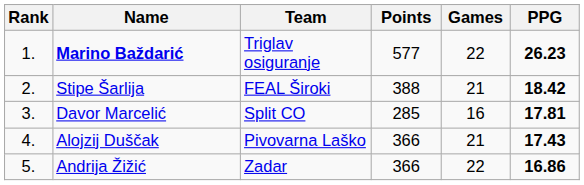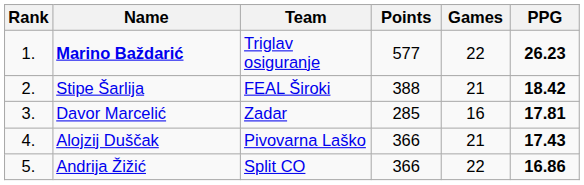 <table class="wikitable" style="text-align: center;">
 <tr>
 <th>Rank</th>
 <th width="175">Name</th>
 <th width="120">Team</th>
 <th width="60">Points</th>
 <th width="60">Games</th>
 <th width="60">PPG</th>
 </tr>
 <tr>
 <td>1.</td>
 <td align="left"> <strong><a href='#'>Marino Baždarić</a></strong></td>
 <td align="left"> <a href='#'>Triglav osiguranje</a></td>
 <td>577</td>
 <td>22</td>
 <td><strong>26.23</strong></td>
 </tr>
 <tr>
 <td>2.</td>
 <td align="left"> <a href='#'>Stipe Šarlija</a></td>
 <td align="left"> <a href='#'>FEAL Široki</a></td>
 <td>388</td>
 <td>21</td>
 <td><strong>18.42</strong></td>
 </tr>
 <tr>
 <td>3.</td>
 <td align="left"> <a href='#'>Davor Marcelić</a></td>
-<td align="left"> <a href='#'>Split CO</a></td>
+<td align="left"> <a href='#'>Zadar</a></td>
 <td>285</td>
 <td>16</td>
 <td><strong>17.81</strong></td>
 </tr>
 <tr>
 <td>4.</td>
 <td align="left"> <a href='#'>Alojzij Duščak</a></td>
 <td align="left"> <a href='#'>Pivovarna Laško</a></td>
 <td>366</td>
 <td>21</td>
 <td><strong>17.43</strong></td>
 </tr>
 <tr>
 <td>5.</td>
 <td align="left"> <a href='#'>Andrija Žižić</a></td>
-<td align="left"> <a href='#'>Zadar</a></td>
+<td align="left"> <a href='#'>Split CO</a></td>
 <td>366</td>
 <td>22</td>
 <td><strong>16.86</strong></td>
 </tr>
 </table>
